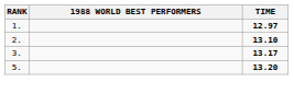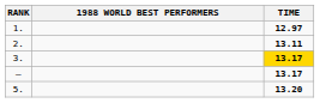 <table class="wikitable" style="border-collapse: collapse; font-size: 90%;">
 <tr>
 <th>RANK</th>
 <th align="center" style="width: 25em">1988 WORLD BEST PERFORMERS</th>
 <th align="center" style="width: 5em">TIME</th>
 </tr>
 <tr>
 <td align="center">1.</td>
 <td></td>
 <td align="center"><strong>12.97</strong></td>
 </tr>
 <tr>
 <td align="center">2.</td>
 <td></td>
-<td align="center"><strong>13.10</strong></td>
+<td align="center"><strong>13.11</strong></td>
 </tr>
 <tr>
 <td align="center">3.</td>
+<td></td>
+<td align="center" style="background: gold;"><strong>13.17</strong></td>
+</tr>
+<tr>
+<td align="center">—</td>
 <td></td>
 <td align="center"><strong>13.17</strong></td>
 </tr>
 <tr>
 <td align="center">5.</td>
 <td></td>
 <td align="center"><strong>13.20</strong></td>
 </tr>
 </table>
